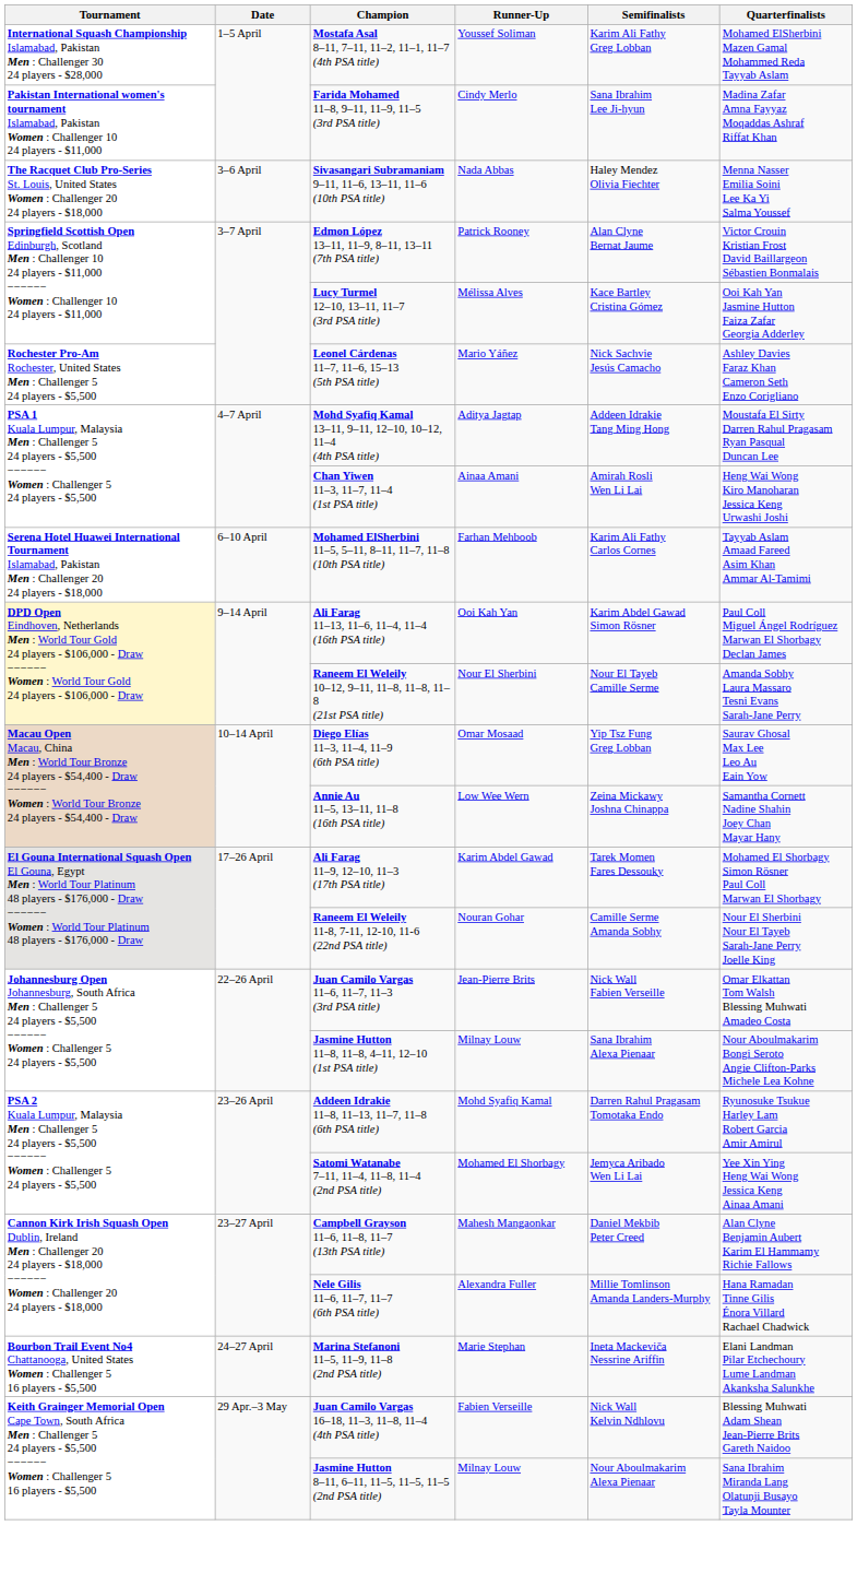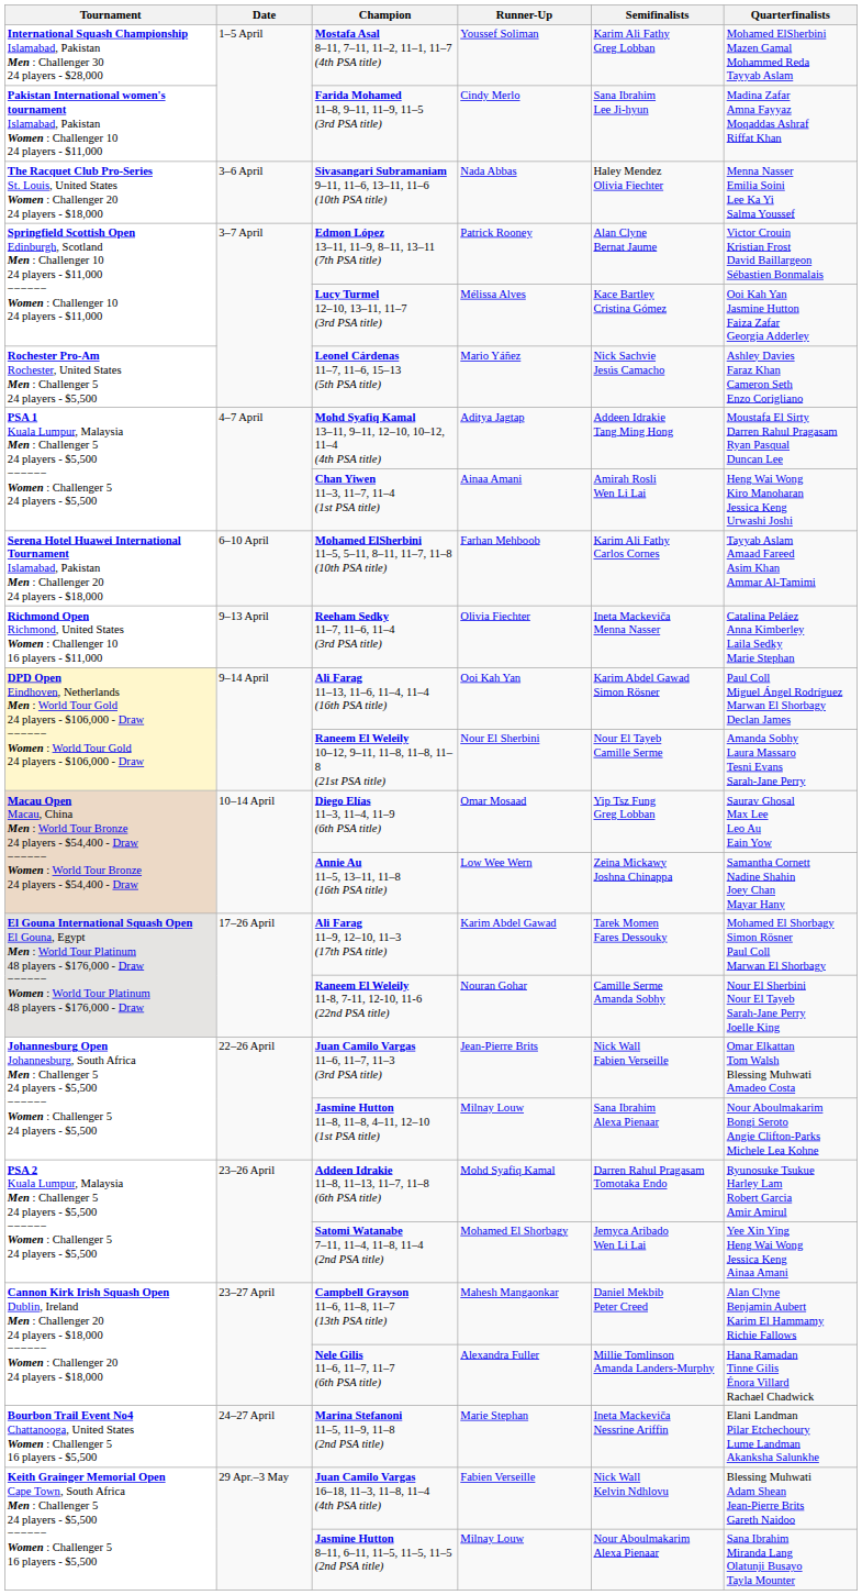 <table class="wikitable" style="font-size:88%">
 <tr>
 <th width=250>Tournament</th>
 <th width=110>Date</th>
 <th width=170>Champion</th>
 <th width=155>Runner-Up</th>
 <th width=155>Semifinalists</th>
 <th width=155>Quarterfinalists</th>
 </tr>
 <tr valign=top>
 <td style="background:#fff;"><strong><a href='#'> International Squash Championship</a></strong><br> <a href='#'>Islamabad</a>, Pakistan<br><strong> <em>Men</em> </strong>: Challenger 30<br>24 players - $28,000</td>
 <td rowspan=2>1–5 April</td>
 <td> <strong><a href='#'>Mostafa Asal</a></strong><br>8–11, 7–11, 11–2, 11–1, 11–7<br><em>(4th PSA title)</em></td>
 <td> <a href='#'>Youssef Soliman</a></td>
 <td> <a href='#'>Karim Ali Fathy</a><br> <a href='#'>Greg Lobban</a></td>
 <td> <a href='#'>Mohamed ElSherbini</a><br> <a href='#'>Mazen Gamal</a><br> <a href='#'>Mohammed Reda</a><br> <a href='#'>Tayyab Aslam</a></td>
 </tr>
 <tr valign=top>
 <td style="background:#fff;"><strong><a href='#'>Pakistan International women's tournament</a></strong><br> <a href='#'>Islamabad</a>, Pakistan<br><strong> <em>Women</em> </strong>: Challenger 10<br>24 players - $11,000</td>
 <td> <strong><a href='#'>Farida Mohamed</a></strong><br>11–8, 9–11, 11–9, 11–5<br><em>(3rd PSA title)</em></td>
 <td> <a href='#'>Cindy Merlo</a></td>
 <td> <a href='#'>Sana Ibrahim</a><br> <a href='#'>Lee Ji-hyun</a></td>
 <td> <a href='#'>Madina Zafar</a><br> <a href='#'>Amna Fayyaz</a><br> <a href='#'>Moqaddas Ashraf</a><br> <a href='#'>Riffat Khan</a></td>
 </tr>
 <tr valign=top>
 <td style="background:#fff;"><strong><a href='#'>The Racquet Club Pro-Series</a></strong><br> <a href='#'>St. Louis</a>, United States<br><strong> <em>Women</em> </strong>: Challenger 20<br>24 players - $18,000</td>
 <td>3–6 April</td>
 <td> <strong><a href='#'>Sivasangari Subramaniam</a></strong><br>9–11, 11–6, 13–11, 11–6<br><em>(10th PSA title)</em></td>
 <td> <a href='#'>Nada Abbas</a></td>
 <td> Haley Mendez<br> <a href='#'>Olivia Fiechter</a></td>
 <td> <a href='#'>Menna Nasser</a><br> <a href='#'>Emilia Soini</a><br> <a href='#'>Lee Ka Yi</a><br> <a href='#'>Salma Youssef</a></td>
 </tr>
 <tr valign=top>
 <td rowspan=2 style="background:#fff;"><strong><a href='#'>Springfield Scottish Open</a></strong><br> <a href='#'>Edinburgh</a>, Scotland<br><strong> <em>Men</em> </strong>: Challenger 10<br>24 players - $11,000<br>−−−−−−<br><strong> <em>Women</em> </strong>: Challenger 10<br>24 players - $11,000</td>
 <td rowspan=3>3–7 April</td>
 <td> <strong><a href='#'>Edmon López</a></strong><br>13–11, 11–9, 8–11, 13–11<br><em>(7th PSA title)</em></td>
 <td> <a href='#'>Patrick Rooney</a></td>
 <td> <a href='#'>Alan Clyne</a><br> <a href='#'>Bernat Jaume</a></td>
 <td> <a href='#'>Victor Crouin</a><br> <a href='#'>Kristian Frost</a><br> <a href='#'>David Baillargeon</a><br> <a href='#'>Sébastien Bonmalais</a></td>
 </tr>
 <tr valign=top>
 <td> <strong><a href='#'>Lucy Turmel</a></strong><br>12–10, 13–11, 11–7<br><em>(3rd PSA title)</em></td>
 <td> <a href='#'>Mélissa Alves</a></td>
 <td> <a href='#'>Kace Bartley</a><br> <a href='#'>Cristina Gómez</a></td>
 <td> <a href='#'>Ooi Kah Yan</a><br> <a href='#'>Jasmine Hutton</a><br> <a href='#'>Faiza Zafar</a><br> <a href='#'>Georgia Adderley</a></td>
 </tr>
 <tr valign=top>
 <td style="background:#fff;"><strong><a href='#'>Rochester Pro-Am</a></strong><br> <a href='#'>Rochester</a>, United States<br><strong> <em>Men</em> </strong>: Challenger 5<br>24 players - $5,500</td>
 <td> <strong><a href='#'>Leonel Cárdenas</a></strong><br>11–7, 11–6, 15–13<br><em>(5th PSA title)</em></td>
 <td> <a href='#'>Mario Yáñez</a></td>
 <td> <a href='#'>Nick Sachvie</a><br> <a href='#'>Jesús Camacho</a></td>
 <td> <a href='#'>Ashley Davies</a><br> <a href='#'>Faraz Khan</a><br> <a href='#'>Cameron Seth</a><br> <a href='#'>Enzo Corigliano</a></td>
 </tr>
 <tr valign=top>
 <td rowspan=2 style="background:#fff;"><strong><a href='#'> PSA 1</a></strong><br> <a href='#'>Kuala Lumpur</a>, Malaysia<br><strong> <em>Men</em> </strong>: Challenger 5<br>24 players - $5,500<br>−−−−−−<br><strong> <em>Women</em> </strong>: Challenger 5<br>24 players - $5,500</td>
 <td rowspan=2>4–7 April</td>
 <td> <strong><a href='#'>Mohd Syafiq Kamal</a></strong><br>13–11, 9–11, 12–10, 10–12, 11–4<br><em>(4th PSA title)</em></td>
 <td> <a href='#'>Aditya Jagtap</a></td>
 <td> <a href='#'>Addeen Idrakie</a><br> <a href='#'>Tang Ming Hong</a></td>
 <td> <a href='#'>Moustafa El Sirty</a><br> <a href='#'>Darren Rahul Pragasam</a><br> <a href='#'>Ryan Pasqual</a><br> <a href='#'>Duncan Lee</a></td>
 </tr>
 <tr valign=top>
 <td> <strong><a href='#'>Chan Yiwen</a></strong><br>11–3, 11–7, 11–4<br><em>(1st PSA title)</em></td>
 <td> <a href='#'>Ainaa Amani</a></td>
 <td> <a href='#'>Amirah Rosli</a><br> <a href='#'>Wen Li Lai</a></td>
 <td> <a href='#'>Heng Wai Wong</a><br> <a href='#'>Kiro Manoharan</a><br> <a href='#'>Jessica Keng</a><br> <a href='#'>Urwashi Joshi</a></td>
 </tr>
 <tr valign=top>
 <td style="background:#fff;"><strong><a href='#'>Serena Hotel Huawei International Tournament</a></strong><br> <a href='#'>Islamabad</a>, Pakistan<br><strong> <em>Men</em> </strong>: Challenger 20<br>24 players - $18,000</td>
 <td>6–10 April</td>
 <td> <strong><a href='#'>Mohamed ElSherbini</a></strong><br>11–5, 5–11, 8–11, 11–7, 11–8<br><em>(10th PSA title)</em></td>
 <td> <a href='#'>Farhan Mehboob</a></td>
 <td> <a href='#'>Karim Ali Fathy</a><br> <a href='#'>Carlos Cornes</a></td>
 <td> <a href='#'>Tayyab Aslam</a><br> <a href='#'>Amaad Fareed</a><br> <a href='#'>Asim Khan</a><br> <a href='#'>Ammar Al-Tamimi</a></td>
+</tr>
+<tr valign=top>
+<td style="background:#fff;"><strong><a href='#'>Richmond Open</a></strong><br> <a href='#'>Richmond</a>, United States<br><strong> <em>Women</em> </strong>: Challenger 10<br>16 players - $11,000</td>
+<td>9–13 April</td>
+<td> <strong><a href='#'>Reeham Sedky</a></strong><br>11–7, 11–6, 11–4<br><em>(3rd PSA title)</em></td>
+<td> <a href='#'>Olivia Fiechter</a></td>
+<td> <a href='#'>Ineta Mackeviča</a><br> <a href='#'>Menna Nasser</a></td>
+<td> <a href='#'>Catalina Peláez</a><br> <a href='#'>Anna Kimberley</a><br> <a href='#'>Laila Sedky</a><br> <a href='#'>Marie Stephan</a></td>
 </tr>
 <tr valign=top>
 <td rowspan=2 style="background:#fff7cc;"><strong><a href='#'>DPD Open</a></strong><br> <a href='#'>Eindhoven</a>, Netherlands<br><strong> <em>Men</em> </strong>: <a href='#'>World Tour Gold</a><br>24 players - $106,000 - <a href='#'>Draw</a><br>−−−−−−<br><strong> <em>Women</em> </strong>: <a href='#'>World Tour Gold</a><br>24 players - $106,000 - <a href='#'>Draw</a></td>
 <td rowspan=2>9–14 April</td>
 <td> <strong><a href='#'>Ali Farag</a></strong><br>11–13, 11–6, 11–4, 11–4<br><em>(16th PSA title)</em></td>
 <td> <a href='#'>Ooi Kah Yan</a></td>
 <td> <a href='#'>Karim Abdel Gawad</a><br> <a href='#'>Simon Rösner</a></td>
 <td> <a href='#'>Paul Coll</a><br> <a href='#'>Miguel Ángel Rodríguez</a><br> <a href='#'>Marwan El Shorbagy</a><br> <a href='#'>Declan James</a></td>
 </tr>
 <tr valign=top>
 <td> <strong><a href='#'>Raneem El Weleily</a></strong><br>10–12, 9–11, 11–8, 11–8, 11–8<br><em>(21st PSA title)</em></td>
 <td> <a href='#'>Nour El Sherbini</a></td>
 <td> <a href='#'>Nour El Tayeb</a><br> <a href='#'>Camille Serme</a></td>
 <td> <a href='#'>Amanda Sobhy</a><br> <a href='#'>Laura Massaro</a><br> <a href='#'>Tesni Evans</a><br> <a href='#'>Sarah-Jane Perry</a></td>
 </tr>
 <tr valign=top>
 <td rowspan=2 style="background:#ecd9c6;"><strong><a href='#'>Macau Open</a></strong><br> <a href='#'>Macau</a>, China<br><strong> <em>Men</em> </strong>: <a href='#'>World Tour Bronze</a><br>24 players - $54,400 - <a href='#'>Draw</a><br>−−−−−−<br><strong> <em>Women</em> </strong>: <a href='#'>World Tour Bronze</a><br>24 players - $54,400 - <a href='#'>Draw</a></td>
 <td rowspan=2>10–14 April</td>
 <td> <strong><a href='#'>Diego Elías</a></strong><br>11–3, 11–4, 11–9<br><em>(6th PSA title)</em></td>
 <td> <a href='#'>Omar Mosaad</a></td>
 <td> <a href='#'>Yip Tsz Fung</a><br> <a href='#'>Greg Lobban</a></td>
 <td> <a href='#'>Saurav Ghosal</a><br> <a href='#'>Max Lee</a><br> <a href='#'>Leo Au</a><br> <a href='#'>Eain Yow</a></td>
 </tr>
 <tr valign=top>
 <td> <strong><a href='#'>Annie Au</a></strong><br>11–5, 13–11, 11–8<br><em>(16th PSA title)</em></td>
 <td> <a href='#'>Low Wee Wern</a></td>
 <td> <a href='#'>Zeina Mickawy</a><br> <a href='#'>Joshna Chinappa</a></td>
 <td> <a href='#'>Samantha Cornett</a><br> <a href='#'>Nadine Shahin</a><br> <a href='#'>Joey Chan</a><br> <a href='#'>Mayar Hany</a></td>
 </tr>
 <tr valign=top>
 <td rowspan=2 style="background:#E5E4E2;"><strong><a href='#'>El Gouna International Squash Open</a></strong><br> <a href='#'>El Gouna</a>, Egypt<br><strong> <em>Men</em> </strong>: <a href='#'>World Tour Platinum</a><br>48 players - $176,000 - <a href='#'>Draw</a><br>−−−−−−<br><strong> <em>Women</em> </strong>: <a href='#'>World Tour Platinum</a><br>48 players - $176,000 - <a href='#'>Draw</a></td>
 <td rowspan=2>17–26 April</td>
 <td> <strong><a href='#'>Ali Farag</a></strong><br>11–9, 12–10, 11–3<br><em>(17th PSA title)</em></td>
 <td> <a href='#'>Karim Abdel Gawad</a></td>
 <td> <a href='#'>Tarek Momen</a><br> <a href='#'>Fares Dessouky</a></td>
 <td> <a href='#'>Mohamed El Shorbagy</a><br> <a href='#'>Simon Rösner</a><br> <a href='#'>Paul Coll</a><br> <a href='#'>Marwan El Shorbagy</a></td>
 </tr>
 <tr valign=top>
 <td> <strong><a href='#'>Raneem El Weleily</a></strong><br>11-8, 7-11, 12-10, 11-6<br><em>(22nd PSA title)</em></td>
 <td> <a href='#'>Nouran Gohar</a></td>
 <td> <a href='#'>Camille Serme</a><br> <a href='#'>Amanda Sobhy</a></td>
 <td> <a href='#'>Nour El Sherbini</a><br> <a href='#'>Nour El Tayeb</a><br> <a href='#'>Sarah-Jane Perry</a><br> <a href='#'>Joelle King</a></td>
 </tr>
 <tr valign=top>
 <td rowspan=2 style="background:#fff;"><strong><a href='#'>Johannesburg Open</a></strong><br> <a href='#'>Johannesburg</a>, South Africa<br><strong> <em>Men</em> </strong>: Challenger 5<br>24 players - $5,500<br>−−−−−−<br><strong> <em>Women</em> </strong>: Challenger 5<br>24 players - $5,500</td>
 <td rowspan=2>22–26 April</td>
 <td> <strong><a href='#'>Juan Camilo Vargas</a></strong><br>11–6, 11–7, 11–3<br><em>(3rd PSA title)</em></td>
 <td> <a href='#'>Jean-Pierre Brits</a></td>
 <td> <a href='#'>Nick Wall</a><br> <a href='#'>Fabien Verseille</a></td>
 <td> <a href='#'>Omar Elkattan</a><br> <a href='#'>Tom Walsh</a><br> Blessing Muhwati<br> <a href='#'>Amadeo Costa</a></td>
 </tr>
 <tr valign=top>
 <td> <strong><a href='#'>Jasmine Hutton</a></strong><br>11–8, 11–8, 4–11, 12–10<br><em>(1st PSA title)</em></td>
 <td> <a href='#'>Milnay Louw</a></td>
 <td> <a href='#'>Sana Ibrahim</a><br> <a href='#'>Alexa Pienaar</a></td>
 <td> <a href='#'>Nour Aboulmakarim</a><br> <a href='#'>Bongi Seroto</a><br> <a href='#'>Angie Clifton-Parks</a><br> <a href='#'>Michele Lea Kohne</a></td>
 </tr>
 <tr valign=top>
 <td rowspan=2 style="background:#fff;"><strong><a href='#'> PSA 2</a></strong><br> <a href='#'>Kuala Lumpur</a>, Malaysia<br><strong> <em>Men</em> </strong>: Challenger 5<br>24 players - $5,500<br>−−−−−−<br><strong> <em>Women</em> </strong>: Challenger 5<br>24 players - $5,500</td>
 <td rowspan=2>23–26 April</td>
 <td> <strong><a href='#'>Addeen Idrakie</a></strong><br>11–8, 11–13, 11–7, 11–8<br><em>(6th PSA title)</em></td>
 <td> <a href='#'>Mohd Syafiq Kamal</a></td>
 <td> <a href='#'>Darren Rahul Pragasam</a><br> <a href='#'>Tomotaka Endo</a></td>
 <td> <a href='#'>Ryunosuke Tsukue</a><br> <a href='#'>Harley Lam</a><br> <a href='#'>Robert Garcia</a><br> <a href='#'>Amir Amirul</a></td>
 </tr>
 <tr valign=top>
 <td> <strong><a href='#'>Satomi Watanabe</a></strong><br>7–11, 11–4, 11–8, 11–4<br><em>(2nd PSA title)</em></td>
 <td> <a href='#'>Mohamed El Shorbagy</a></td>
 <td> <a href='#'>Jemyca Aribado</a><br> <a href='#'>Wen Li Lai</a></td>
 <td> <a href='#'>Yee Xin Ying</a><br> <a href='#'>Heng Wai Wong</a><br> <a href='#'>Jessica Keng</a><br> <a href='#'>Ainaa Amani</a></td>
 </tr>
 <tr valign=top>
 <td rowspan=2 style="background:#fff;"><strong><a href='#'>Cannon Kirk Irish Squash Open</a></strong><br> <a href='#'>Dublin</a>, Ireland<br><strong> <em>Men</em> </strong>: Challenger 20<br>24 players - $18,000<br>−−−−−−<br><strong> <em>Women</em> </strong>: Challenger 20<br>24 players - $18,000</td>
 <td rowspan=2>23–27 April</td>
 <td> <strong><a href='#'>Campbell Grayson</a></strong><br>11–6, 11–8, 11–7<br><em>(13th PSA title)</em></td>
 <td> <a href='#'>Mahesh Mangaonkar</a></td>
 <td> <a href='#'>Daniel Mekbib</a><br> <a href='#'>Peter Creed</a></td>
 <td> <a href='#'>Alan Clyne</a><br> <a href='#'>Benjamin Aubert</a><br> <a href='#'>Karim El Hammamy</a><br> <a href='#'>Richie Fallows</a></td>
 </tr>
 <tr valign=top>
 <td> <strong><a href='#'>Nele Gilis</a></strong><br>11–6, 11–7, 11–7<br><em>(6th PSA title)</em></td>
 <td> <a href='#'>Alexandra Fuller</a></td>
 <td> <a href='#'>Millie Tomlinson</a><br> <a href='#'>Amanda Landers-Murphy</a></td>
 <td> <a href='#'>Hana Ramadan</a><br> <a href='#'>Tinne Gilis</a><br> <a href='#'>Énora Villard</a><br> Rachael Chadwick</td>
 </tr>
 <tr valign=top>
 <td style="background:#fff;"><strong><a href='#'>Bourbon Trail Event No4</a></strong><br> <a href='#'>Chattanooga</a>, United States<br><strong> <em>Women</em> </strong>: Challenger 5<br>16 players - $5,500</td>
 <td>24–27 April</td>
 <td> <strong><a href='#'>Marina Stefanoni</a></strong><br>11–5, 11–9, 11–8<br><em>(2nd PSA title)</em></td>
 <td> <a href='#'>Marie Stephan</a></td>
 <td> <a href='#'>Ineta Mackeviča</a><br> <a href='#'>Nessrine Ariffin</a></td>
 <td> Elani Landman<br> <a href='#'>Pilar Etchechoury</a><br> <a href='#'>Lume Landman</a><br> <a href='#'>Akanksha Salunkhe</a></td>
 </tr>
 <tr valign=top>
 <td rowspan=2 style="background:#fff;"><strong><a href='#'>Keith Grainger Memorial  Open</a></strong><br> <a href='#'>Cape Town</a>, South Africa<br><strong> <em>Men</em> </strong>: Challenger 5<br>24 players - $5,500<br>−−−−−−<br><strong> <em>Women</em> </strong>: Challenger 5<br>16 players - $5,500</td>
 <td rowspan=2>29 Apr.–3 May</td>
 <td> <strong><a href='#'>Juan Camilo Vargas</a></strong><br>16–18, 11–3, 11–8, 11–4<br><em>(4th PSA title)</em></td>
 <td> <a href='#'>Fabien Verseille</a></td>
 <td> <a href='#'>Nick Wall</a><br> <a href='#'>Kelvin Ndhlovu</a></td>
 <td> Blessing Muhwati<br> <a href='#'>Adam Shean</a><br> <a href='#'>Jean-Pierre Brits</a><br> <a href='#'>Gareth Naidoo</a></td>
 </tr>
 <tr valign=top>
 <td> <strong><a href='#'>Jasmine Hutton</a></strong><br>8–11, 6–11, 11–5, 11–5, 11–5<br><em>(2nd PSA title)</em></td>
 <td> <a href='#'>Milnay Louw</a></td>
 <td> <a href='#'>Nour Aboulmakarim</a><br> <a href='#'>Alexa Pienaar</a></td>
 <td> <a href='#'>Sana Ibrahim</a><br> <a href='#'>Miranda Lang</a><br> <a href='#'>Olatunji Busayo</a><br> <a href='#'>Tayla Mounter</a></td>
 </tr>
 </table>
